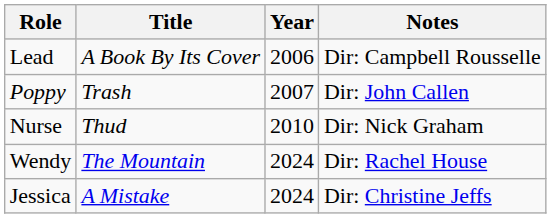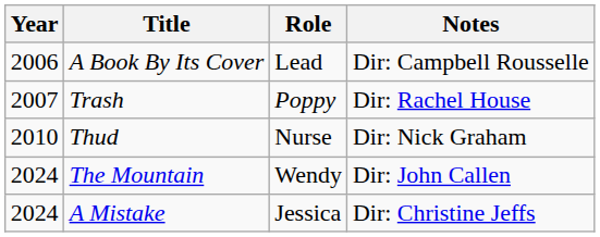 <table class="wikitable sortable">
 <tr>
+<th>Year</th>
+<th>Title</th>
 <th>Role</th>
-<th>Title</th>
-<th>Year</th>
 <th class="unsortable">Notes</th>
 </tr>
 <tr>
+<td>2006</td>
+<td><em>A Book By Its Cover</em></td>
 <td>Lead</td>
-<td><em>A Book By Its Cover</em></td>
-<td>2006</td>
 <td>Dir: Campbell Rousselle</td>
 </tr>
 <tr>
+<td>2007</td>
+<td><em>Trash</em></td>
 <td><em>Poppy</em></td>
-<td><em>Trash</em></td>
-<td>2007</td>
+<td>Dir: <a href='#'>Rachel House</a></td>
+</tr>
+<tr>
+<td>2010</td>
+<td><em>Thud</em></td>
+<td>Nurse</td>
+<td>Dir: Nick Graham</td>
+</tr>
+<tr>
+<td>2024</td>
+<td><em><a href='#'>The Mountain</a></em></td>
+<td>Wendy</td>
 <td>Dir: <a href='#'>John Callen</a></td>
 </tr>
 <tr>
-<td>Nurse</td>
-<td><em>Thud</em></td>
-<td>2010</td>
-<td>Dir: Nick Graham</td>
-</tr>
-<tr>
-<td>Wendy</td>
-<td><em><a href='#'>The Mountain</a></em></td>
 <td>2024</td>
-<td>Dir: <a href='#'>Rachel House</a></td>
-</tr>
-<tr>
+<td><em><a href='#'>A Mistake</a></em></td>
 <td>Jessica</td>
-<td><em><a href='#'>A Mistake</a></em></td>
-<td>2024</td>
 <td>Dir: <a href='#'>Christine Jeffs</a></td>
 </tr>
 </table>
